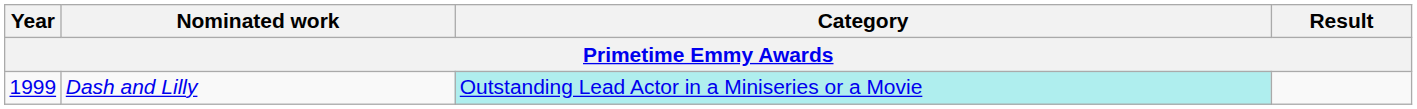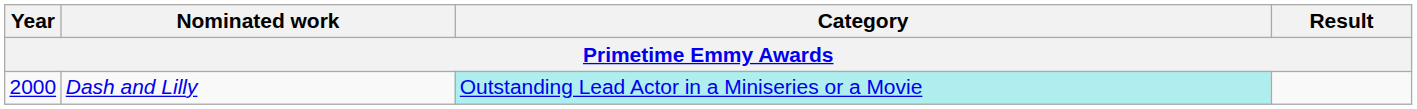 <table class=wikitable>
 <tr>
 <th width=4%>Year</th>
 <th width=28%>Nominated work</th>
 <th width=58%>Category</th>
 <th width=10%>Result</th>
 </tr>
 <tr>
 <th colspan=4><a href='#'>Primetime Emmy Awards</a></th>
 </tr>
 <tr>
-<td><a href='#'>1999</a></td>
+<td><a href='#'>2000</a></td>
 <td><em><a href='#'>Dash and Lilly</a></em></td>
 <td style="background: paleturquoise;"><a href='#'>Outstanding Lead Actor in a Miniseries or a Movie</a></td>
 <td></td>
 </tr>
 </table>
